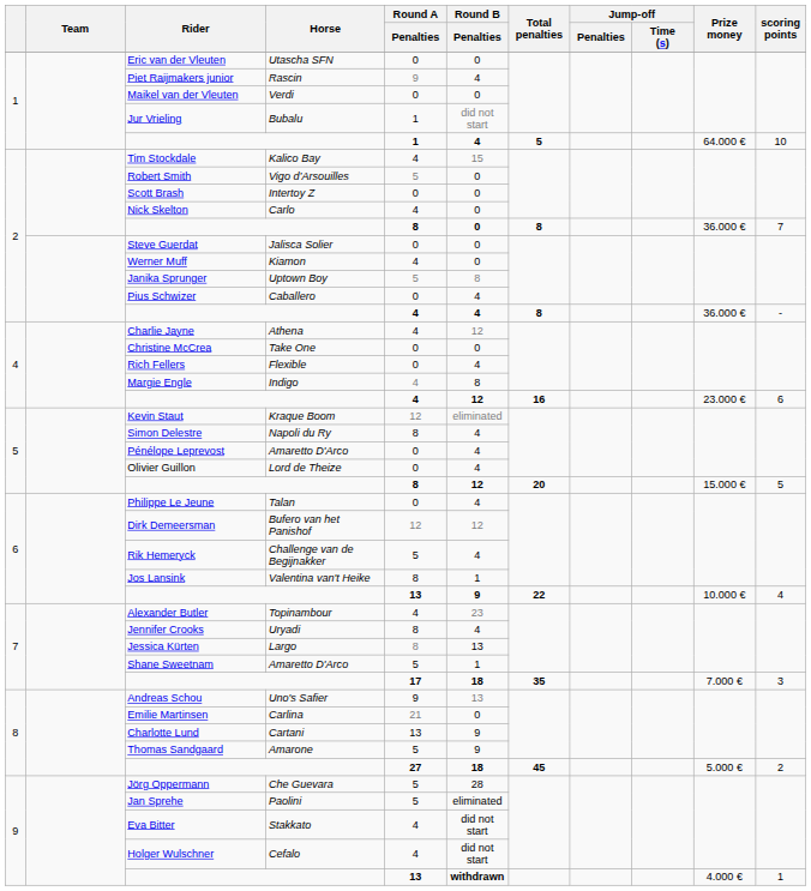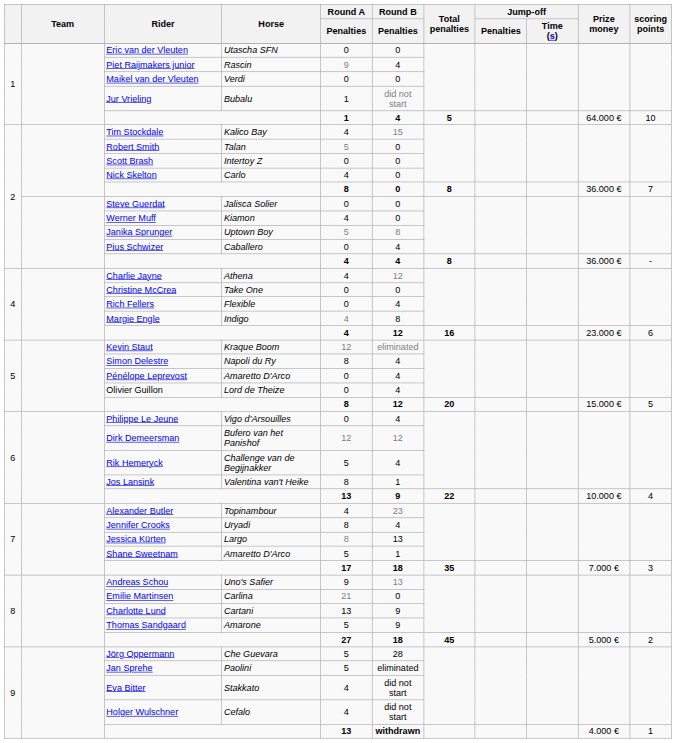 <table class="wikitable" style="font-size: 90%">
 <tr>
 <th rowspan=2 width=20></th>
 <th rowspan=2 width=125>Team</th>
 <th rowspan=2 width=180>Rider</th>
 <th rowspan=2 width=150>Horse</th>
 <th>Round A</th>
 <th>Round B</th>
 <th rowspan=2 width=75>Total penalties</th>
 <th colspan=2>Jump-off</th>
 <th rowspan=2 width=75>Prize<br>money</th>
 <th rowspan=2 width=60>scoring<br>points</th>
 </tr>
 <tr>
 <th width=75>Penalties</th>
 <th width=75>Penalties</th>
 <th width=75>Penalties</th>
 <th width=75>Time<br>(<a href='#'>s</a>)</th>
 </tr>
 <tr>
 </tr>
 <tr>
 <td rowspan=5 align=center>1</td>
 <td rowspan=5></td>
 <td><a href='#'>Eric van der Vleuten</a></td>
 <td><em>Utascha SFN</em></td>
 <td align=center>0</td>
 <td align=center>0</td>
 <td rowspan=4></td>
 <td rowspan=4></td>
 <td rowspan=4></td>
 <td rowspan=4></td>
 <td rowspan=4></td>
 </tr>
 <tr>
 <td><a href='#'>Piet Raijmakers junior</a></td>
 <td><em>Rascin</em></td>
 <td align=center style=color:gray>9</td>
 <td align=center>4</td>
 </tr>
 <tr>
 <td><a href='#'>Maikel van der Vleuten</a></td>
 <td><em>Verdi</em></td>
 <td align=center>0</td>
 <td align=center>0</td>
 </tr>
 <tr>
 <td><a href='#'>Jur Vrieling</a></td>
 <td><em>Bubalu</em></td>
 <td align=center>1</td>
 <td align=center style=color:gray>did not start</td>
 </tr>
 <tr>
 <td colspan=2></td>
 <td align=center><strong>1</strong></td>
 <td align=center><strong>4</strong></td>
 <td align=center><strong>5</strong></td>
 <td></td>
 <td></td>
 <td align=center>64.000 €</td>
 <td align=center>10</td>
 </tr>
 <tr>
 <td rowspan=10 align=center>2</td>
 <td rowspan=5></td>
 <td><a href='#'>Tim Stockdale</a></td>
 <td><em>Kalico Bay</em></td>
 <td align=center>4</td>
 <td align=center style=color:gray>15</td>
 <td rowspan=4></td>
 <td rowspan=4></td>
 <td rowspan=4></td>
 <td rowspan=4></td>
 <td rowspan=4></td>
 </tr>
 <tr>
 <td><a href='#'>Robert Smith</a></td>
-<td><em>Vigo d’Arsouilles</em></td>
+<td><em>Talan</em></td>
 <td align=center style=color:gray>5</td>
 <td align=center>0</td>
 </tr>
 <tr>
 <td><a href='#'>Scott Brash</a></td>
 <td><em>Intertoy Z</em></td>
 <td align=center>0</td>
 <td align=center>0</td>
 </tr>
 <tr>
 <td><a href='#'>Nick Skelton</a></td>
 <td><em>Carlo</em></td>
 <td align=center>4</td>
 <td align=center>0</td>
 </tr>
 <tr>
 <td colspan=2></td>
 <td align=center><strong>8</strong></td>
 <td align=center><strong>0</strong></td>
 <td align=center><strong>8</strong></td>
 <td></td>
 <td></td>
 <td align=center>36.000 €</td>
 <td align=center>7</td>
 </tr>
 <tr>
 <td rowspan=5></td>
 <td><a href='#'>Steve Guerdat</a></td>
 <td><em>Jalisca Solier</em></td>
 <td align=center>0</td>
 <td align=center>0</td>
 <td rowspan=4></td>
 <td rowspan=4></td>
 <td rowspan=4></td>
 <td rowspan=4></td>
 <td rowspan=4></td>
 </tr>
 <tr>
 <td><a href='#'>Werner Muff</a></td>
 <td><em>Kiamon</em></td>
 <td align=center>4</td>
 <td align=center>0</td>
 </tr>
 <tr>
 <td><a href='#'>Janika Sprunger</a></td>
 <td><em>Uptown Boy</em></td>
 <td align=center style=color:gray>5</td>
 <td align=center style=color:gray>8</td>
 </tr>
 <tr>
 <td><a href='#'>Pius Schwizer</a></td>
 <td><em>Caballero</em></td>
 <td align=center>0</td>
 <td align=center>4</td>
 </tr>
 <tr>
 <td colspan=2></td>
 <td align=center><strong>4</strong></td>
 <td align=center><strong>4</strong></td>
 <td align=center><strong>8</strong></td>
 <td></td>
 <td></td>
 <td align=center>36.000 €</td>
 <td align=center>-</td>
 </tr>
 <tr>
 <td rowspan=5 align=center>4</td>
 <td rowspan=5></td>
 <td><a href='#'>Charlie Jayne</a></td>
 <td><em>Athena</em></td>
 <td align=center>4</td>
 <td align=center style=color:gray>12</td>
 <td rowspan=4></td>
 <td rowspan=4></td>
 <td rowspan=4></td>
 <td rowspan=4></td>
 <td rowspan=4></td>
 </tr>
 <tr>
 <td><a href='#'>Christine McCrea</a></td>
 <td><em>Take One</em></td>
 <td align=center>0</td>
 <td align=center>0</td>
 </tr>
 <tr>
 <td><a href='#'>Rich Fellers</a></td>
 <td><em>Flexible</em></td>
 <td align=center>0</td>
 <td align=center>4</td>
 </tr>
 <tr>
 <td><a href='#'>Margie Engle</a></td>
 <td><em>Indigo</em></td>
 <td align=center style=color:gray>4</td>
 <td align=center>8</td>
 </tr>
 <tr>
 <td colspan=2></td>
 <td align=center><strong>4</strong></td>
 <td align=center><strong>12</strong></td>
 <td align=center><strong>16</strong></td>
 <td></td>
 <td></td>
 <td align=center>23.000 €</td>
 <td align=center>6</td>
 </tr>
 <tr>
 <td rowspan=5 align=center>5</td>
 <td rowspan=5></td>
 <td><a href='#'>Kevin Staut</a></td>
 <td><em>Kraque Boom</em></td>
 <td align=center style=color:gray>12</td>
 <td align=center style=color:gray>eliminated</td>
 <td rowspan=4></td>
 <td rowspan=4></td>
 <td rowspan=4></td>
 <td rowspan=4></td>
 <td rowspan=4></td>
 </tr>
 <tr>
 <td><a href='#'>Simon Delestre</a></td>
 <td><em>Napoli du Ry</em></td>
 <td align=center>8</td>
 <td align=center>4</td>
 </tr>
 <tr>
 <td><a href='#'>Pénélope Leprevost</a></td>
 <td><em>Amaretto D'Arco</em></td>
 <td align=center>0</td>
 <td align=center>4</td>
 </tr>
 <tr>
 <td>Olivier Guillon</td>
 <td><em>Lord de Theize</em></td>
 <td align=center>0</td>
 <td align=center>4</td>
 </tr>
 <tr>
 <td colspan=2></td>
 <td align=center><strong>8</strong></td>
 <td align=center><strong>12</strong></td>
 <td align=center><strong>20</strong></td>
 <td></td>
 <td></td>
 <td align=center>15.000 €</td>
 <td align=center>5</td>
 </tr>
 <tr>
 <td rowspan=5 align=center>6</td>
 <td rowspan=5></td>
 <td><a href='#'>Philippe Le Jeune</a></td>
-<td><em>Talan</em></td>
+<td><em>Vigo d’Arsouilles</em></td>
 <td align=center>0</td>
 <td align=center>4</td>
 <td rowspan=4></td>
 <td rowspan=4></td>
 <td rowspan=4></td>
 <td rowspan=4></td>
 <td rowspan=4></td>
 </tr>
 <tr>
 <td><a href='#'>Dirk Demeersman</a></td>
 <td><em>Bufero van het Panishof</em></td>
 <td align=center style=color:gray>12</td>
 <td align=center style=color:gray>12</td>
 </tr>
 <tr>
 <td><a href='#'>Rik Hemeryck</a></td>
 <td><em>Challenge van de Begijnakker</em></td>
 <td align=center>5</td>
 <td align=center>4</td>
 </tr>
 <tr>
 <td><a href='#'>Jos Lansink</a></td>
 <td><em>Valentina van't Heike</em></td>
 <td align=center>8</td>
 <td align=center>1</td>
 </tr>
 <tr>
 <td colspan=2></td>
 <td align=center><strong>13</strong></td>
 <td align=center><strong>9</strong></td>
 <td align=center><strong>22</strong></td>
 <td></td>
 <td></td>
 <td align=center>10.000 €</td>
 <td align=center>4</td>
 </tr>
 <tr>
 <td rowspan=5 align=center>7</td>
 <td rowspan=5></td>
 <td><a href='#'>Alexander Butler</a></td>
 <td><em>Topinambour</em></td>
 <td align=center>4</td>
 <td align=center style=color:gray>23</td>
 <td rowspan=4></td>
 <td rowspan=4></td>
 <td rowspan=4></td>
 <td rowspan=4></td>
 <td rowspan=4></td>
 </tr>
 <tr>
 <td><a href='#'>Jennifer Crooks</a></td>
 <td><em>Uryadi</em></td>
 <td align=center>8</td>
 <td align=center>4</td>
 </tr>
 <tr>
 <td><a href='#'>Jessica Kürten</a></td>
 <td><em>Largo</em></td>
 <td align=center style=color:gray>8</td>
 <td align=center>13</td>
 </tr>
 <tr>
 <td><a href='#'>Shane Sweetnam</a></td>
 <td><em>Amaretto D'Arco</em></td>
 <td align=center>5</td>
 <td align=center>1</td>
 </tr>
 <tr>
 <td colspan=2></td>
 <td align=center><strong>17</strong></td>
 <td align=center><strong>18</strong></td>
 <td align=center><strong>35</strong></td>
 <td></td>
 <td></td>
 <td align=center>7.000 €</td>
 <td align=center>3</td>
 </tr>
 <tr>
 <td rowspan=5 align=center>8</td>
 <td rowspan=5></td>
 <td><a href='#'>Andreas Schou</a></td>
 <td><em>Uno's Safier</em></td>
 <td align=center>9</td>
 <td align=center style=color:gray>13</td>
 <td rowspan=4></td>
 <td rowspan=4></td>
 <td rowspan=4></td>
 <td rowspan=4></td>
 <td rowspan=4></td>
 </tr>
 <tr>
 <td><a href='#'>Emilie Martinsen</a></td>
 <td><em>Carlina</em></td>
 <td align=center style=color:gray>21</td>
 <td align=center>0</td>
 </tr>
 <tr>
 <td><a href='#'>Charlotte Lund</a></td>
 <td><em>Cartani</em></td>
 <td align=center>13</td>
 <td align=center>9</td>
 </tr>
 <tr>
 <td><a href='#'>Thomas Sandgaard</a></td>
 <td><em>Amarone</em></td>
 <td align=center>5</td>
 <td align=center>9</td>
 </tr>
 <tr>
 <td colspan=2></td>
 <td align=center><strong>27</strong></td>
 <td align=center><strong>18</strong></td>
 <td align=center><strong>45</strong></td>
 <td></td>
 <td></td>
 <td align=center>5.000 €</td>
 <td align=center>2</td>
 </tr>
 <tr>
 <td rowspan=5 align=center>9</td>
 <td rowspan=5></td>
 <td><a href='#'>Jörg Oppermann</a></td>
 <td><em>Che Guevara</em></td>
 <td align=center>5</td>
 <td align=center>28</td>
 <td rowspan=4></td>
 <td rowspan=4></td>
 <td rowspan=4></td>
 <td rowspan=4></td>
 <td rowspan=4></td>
 </tr>
 <tr>
 <td><a href='#'>Jan Sprehe</a></td>
 <td><em>Paolini</em></td>
 <td align=center>5</td>
 <td align=center>eliminated</td>
 </tr>
 <tr>
 <td><a href='#'>Eva Bitter</a></td>
 <td><em>Stakkato</em></td>
 <td align=center>4</td>
 <td align=center>did not start</td>
 </tr>
 <tr>
 <td><a href='#'>Holger Wulschner</a></td>
 <td><em>Cefalo</em></td>
 <td align=center>4</td>
 <td align=center>did not start</td>
 </tr>
 <tr>
 <td colspan=2></td>
 <td align=center><strong>13</strong></td>
 <td align=center><strong>withdrawn</strong></td>
 <td align=center></td>
 <td></td>
 <td></td>
 <td align=center>4.000 €</td>
 <td align=center>1</td>
 </tr>
 </table>
